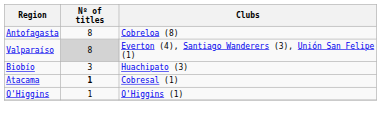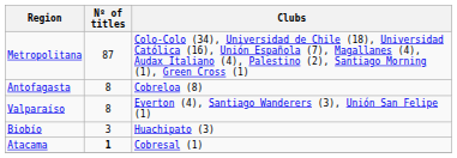 <table class="sortable wikitable">
 <tr>
 <th>Region</th>
 <th>Nº of titles</th>
 <th>Clubs</th>
+</tr>
+<tr>
+<td> <a href='#'>Metropolitana</a></td>
+<td align=center>87</td>
+<td><a href='#'>Colo-Colo</a> (34), <a href='#'>Universidad de Chile</a> (18), <a href='#'>Universidad Católica</a> (16), <a href='#'>Unión Española</a> (7), <a href='#'>Magallanes</a> (4), <a href='#'>Audax Italiano</a> (4), <a href='#'>Palestino</a> (2), <a href='#'>Santiago Morning</a> (1), <a href='#'>Green Cross</a> (1)</td>
 </tr>
 <tr>
 <td> <a href='#'>Antofagasta</a></td>
 <td align=center>8</td>
 <td><a href='#'>Cobreloa</a> (8)</td>
 </tr>
 <tr>
 <td> <a href='#'>Valparaíso</a></td>
-<td align=center style="background: lightgrey;">8</td>
+<td align=center>8</td>
 <td><a href='#'>Everton</a> (4), <a href='#'>Santiago Wanderers</a> (3), <a href='#'>Unión San Felipe</a> (1)</td>
 </tr>
 <tr>
 <td> <a href='#'>Biobío</a></td>
 <td align=center>3</td>
 <td><a href='#'>Huachipato</a> (3)</td>
 </tr>
 <tr>
 <td> <a href='#'>Atacama</a></td>
 <td align=center><strong>1</strong></td>
 <td><a href='#'>Cobresal</a> (1)</td>
 </tr>
 <tr>
-<td> <a href='#'>O'Higgins</a></td>
-<td align=center>1</td>
-<td><a href='#'>O'Higgins</a> (1)</td>
-</tr>
-<tr>
 </tr>
 </table>
